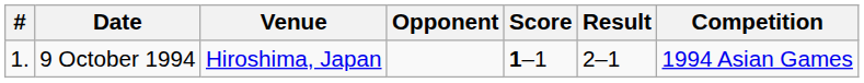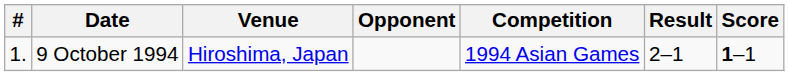 <table class="wikitable" style="text-align:left;">
 <tr>
 <th>#</th>
 <th>Date</th>
 <th>Venue</th>
 <th>Opponent</th>
+<th>Competition</th>
+<th>Result</th>
 <th>Score</th>
-<th>Result</th>
-<th>Competition</th>
 </tr>
 <tr>
 <td>1.</td>
 <td>9 October 1994</td>
 <td><a href='#'> Hiroshima, Japan</a></td>
 <td></td>
+<td><a href='#'>1994 Asian Games</a></td>
+<td>2–1</td>
 <td><strong>1</strong>–1</td>
-<td>2–1</td>
-<td><a href='#'>1994 Asian Games</a></td>
 </tr>
 </table>
